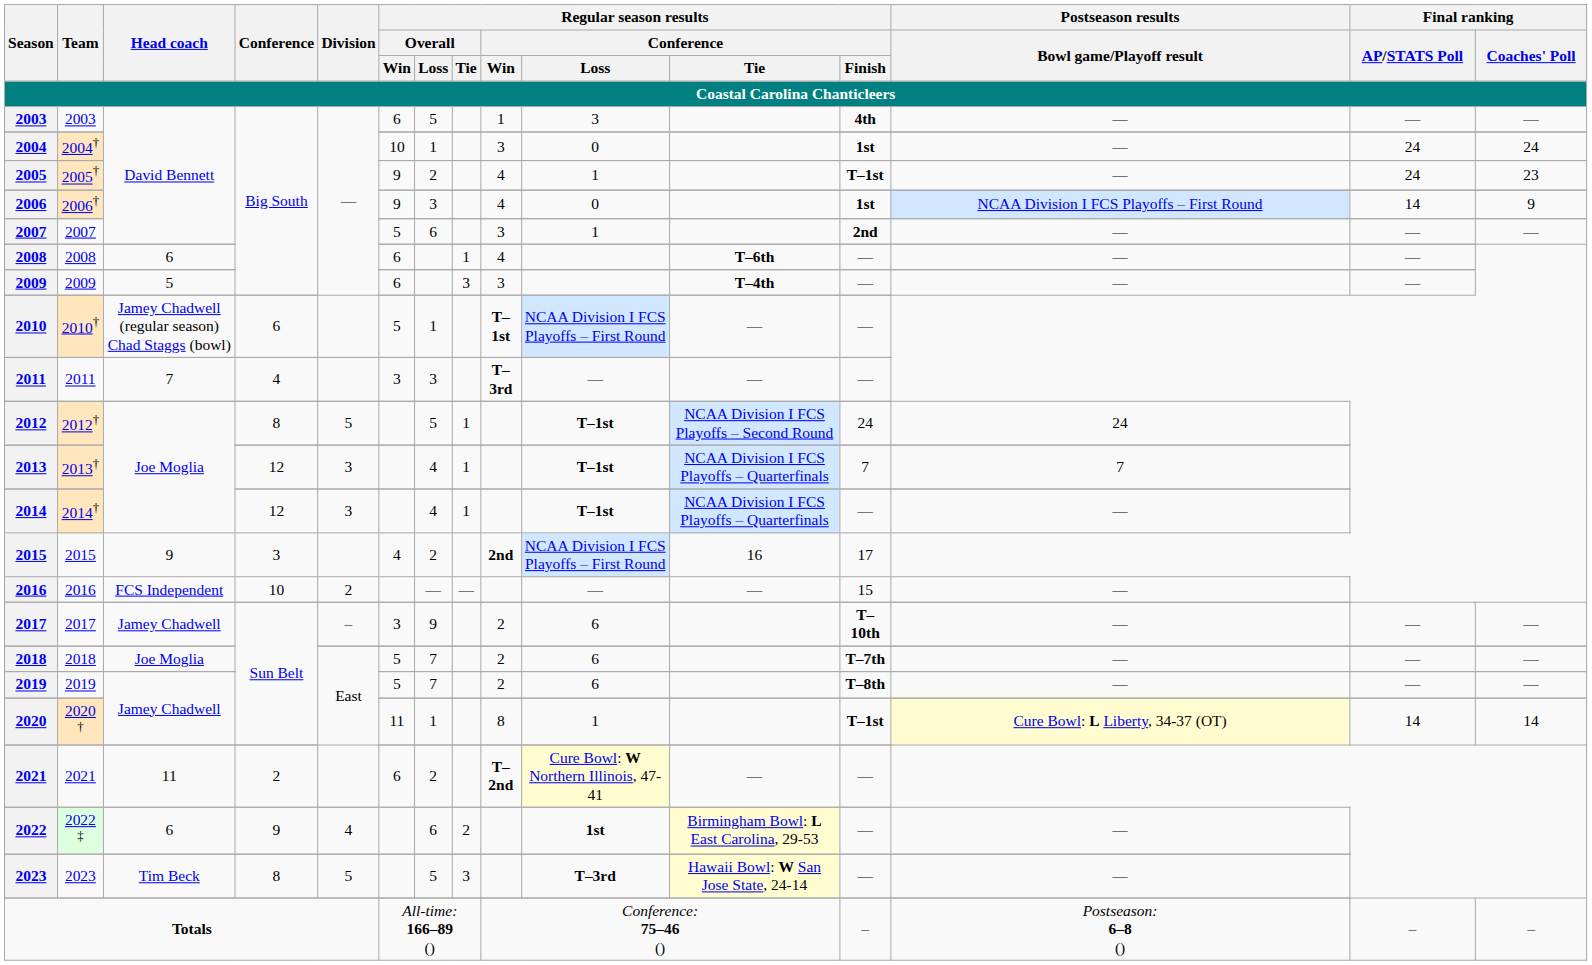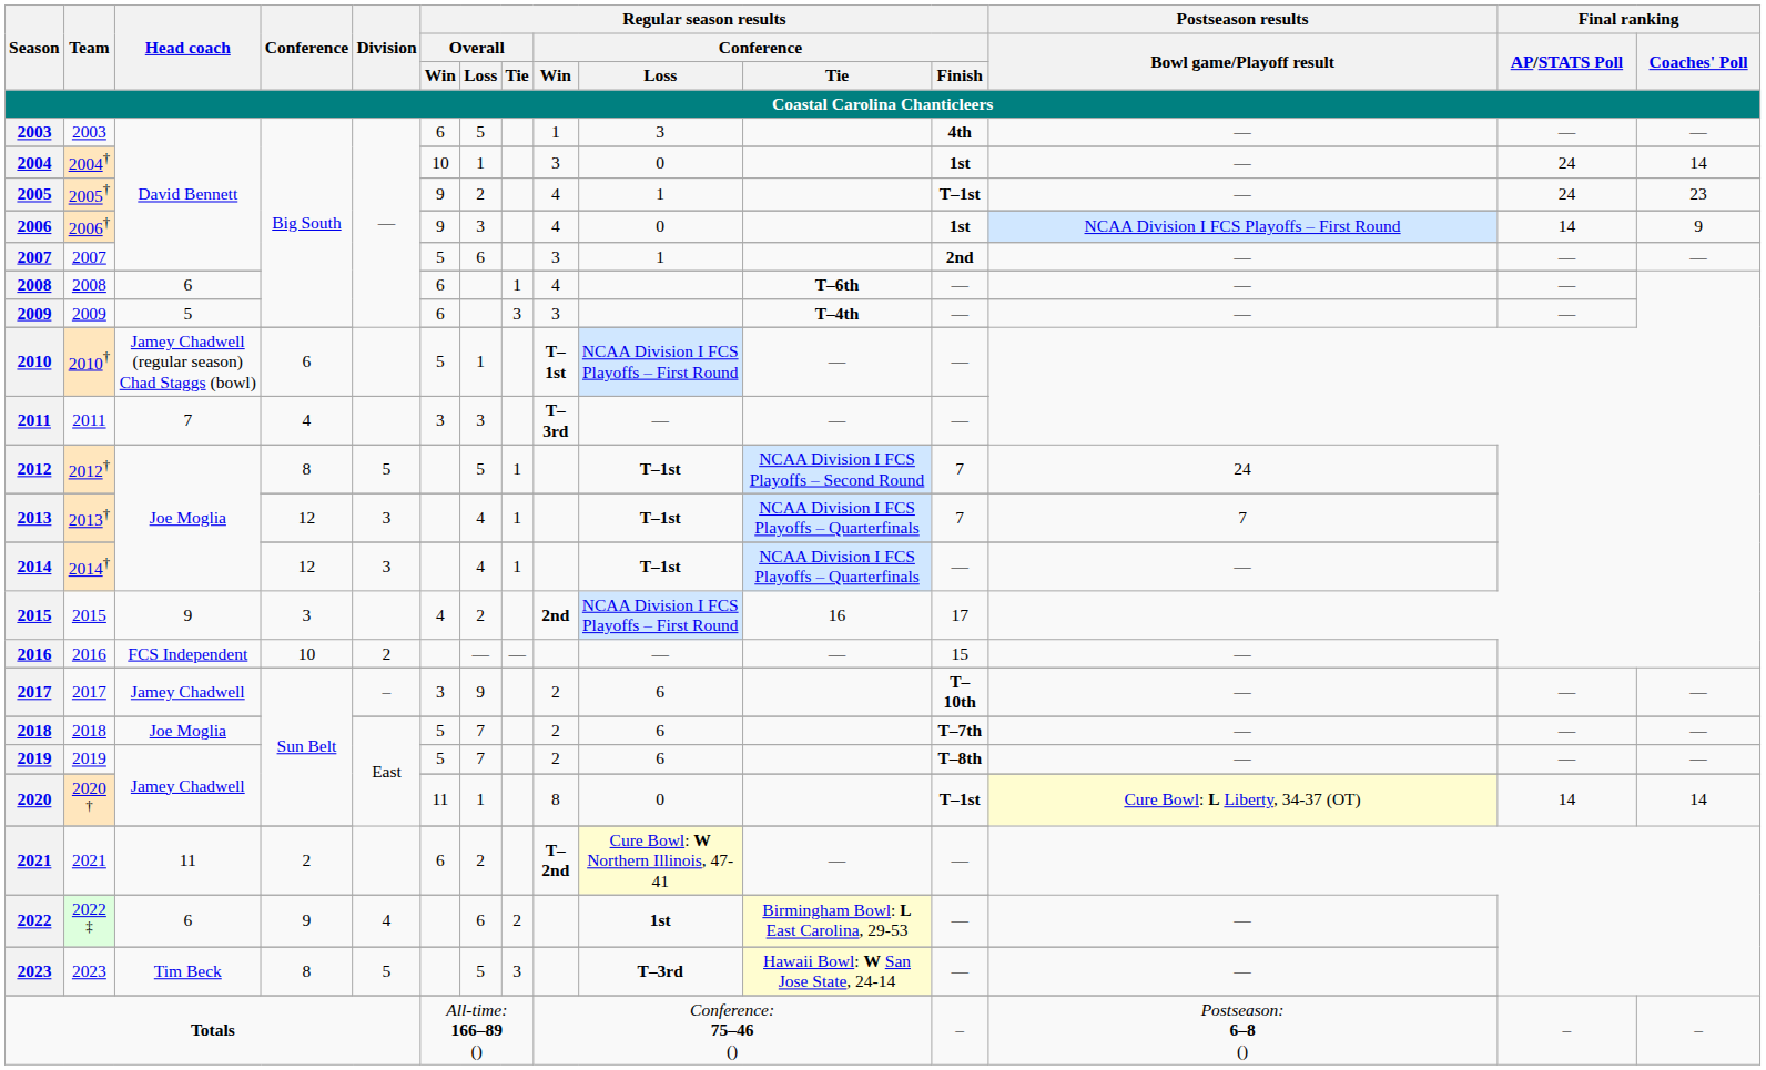 <table class="wikitable" style="font-size: 95%; text-align:center;" width="98%">
 <tr>
 <th rowspan="3">Season</th>
 <th rowspan="3">Team</th>
 <th rowspan="3"><a href='#'>Head coach</a></th>
 <th rowspan="3">Conference</th>
 <th rowspan="3">Division</th>
 <th colspan="7">Regular season results</th>
 <th colspan="1" style="width:29%;">Postseason results</th>
 <th colspan="2" style="width:15%;">Final ranking</th>
 </tr>
 <tr>
 <th colspan="3">Overall</th>
 <th colspan="4">Conference</th>
 <th rowspan="2">Bowl game/Playoff result</th>
 <th rowspan="2" colspan="1"><a href='#'>AP</a>/<a href='#'>STATS Poll</a></th>
 <th rowspan="2" colspan="1"><a href='#'>Coaches' Poll</a></th>
 </tr>
 <tr>
 <th>Win</th>
 <th>Loss</th>
 <th>Tie</th>
 <th>Win</th>
 <th>Loss</th>
 <th>Tie</th>
 <th>Finish</th>
 </tr>
 <tr>
 <td colspan="16" style="background:#008080;color:#FFFFFF"><span><strong>Coastal Carolina Chanticleers</strong></span></td>
 </tr>
 <tr>
 <th scope="row"><a href='#'>2003</a></th>
 <td><a href='#'>2003</a></td>
 <td rowspan="9"><a href='#'>David Bennett</a></td>
 <td rowspan=13><a href='#'>Big South</a></td>
 <td rowspan=14>—</td>
 <td>6</td>
 <td>5</td>
 <td></td>
 <td>1</td>
 <td>3</td>
 <td></td>
 <td><strong>4th</strong></td>
 <td>—</td>
 <td>—</td>
 <td>—</td>
 </tr>
 <tr>
 </tr>
 <tr>
 <th scope="row"><a href='#'>2004</a></th>
 <td style="background:#ffe6bd;"><a href='#'>2004</a><sup>†</sup></td>
 <td>10</td>
 <td>1</td>
 <td></td>
 <td>3</td>
 <td>0</td>
 <td></td>
 <td><strong>1st</strong></td>
 <td>—</td>
 <td>24</td>
-<td>24</td>
+<td>14</td>
 </tr>
 <tr>
 </tr>
 <tr>
 <th scope="row"><a href='#'>2005</a></th>
 <td style="background:#ffe6bd;"><a href='#'>2005</a><sup>†</sup></td>
 <td>9</td>
 <td>2</td>
 <td></td>
 <td>4</td>
 <td>1</td>
 <td></td>
 <td><strong>T–1st</strong></td>
 <td>—</td>
 <td>24</td>
 <td>23</td>
 </tr>
 <tr>
 </tr>
 <tr>
 <th scope="row"><a href='#'>2006</a></th>
 <td style="background:#ffe6bd;"><a href='#'>2006</a><sup>†</sup></td>
 <td>9</td>
 <td>3</td>
 <td></td>
 <td>4</td>
 <td>0</td>
 <td></td>
 <td><strong>1st</strong></td>
 <td style="background:#d0e7ff;"><a href='#'>NCAA Division I FCS Playoffs – First Round</a></td>
 <td>14</td>
 <td>9</td>
 </tr>
 <tr>
 </tr>
 <tr>
 <th scope="row"><a href='#'>2007</a></th>
 <td><a href='#'>2007</a></td>
 <td>5</td>
 <td>6</td>
 <td></td>
 <td>3</td>
 <td>1</td>
 <td></td>
 <td><strong>2nd</strong></td>
 <td>—</td>
 <td>—</td>
 <td>—</td>
 </tr>
 <tr>
 </tr>
 <tr>
 <th scope="row"><a href='#'>2008</a></th>
 <td><a href='#'>2008</a></td>
 <td>6</td>
 <td>6</td>
 <td></td>
 <td>1</td>
 <td>4</td>
 <td></td>
 <td><strong>T–6th</strong></td>
 <td>—</td>
 <td>—</td>
 <td>—</td>
 </tr>
 <tr>
 </tr>
 <tr>
 <th scope="row"><a href='#'>2009</a></th>
 <td><a href='#'>2009</a></td>
 <td>5</td>
 <td>6</td>
 <td></td>
 <td>3</td>
 <td>3</td>
 <td></td>
 <td><strong>T–4th</strong></td>
 <td>—</td>
 <td>—</td>
 <td>—</td>
 </tr>
 <tr>
 </tr>
 <tr>
 <th scope="row"><a href='#'>2010</a></th>
 <td style="background:#ffe6bd;"><a href='#'>2010</a><sup>†</sup></td>
 <td rowspan="1"><a href='#'>Jamey Chadwell</a> (regular season)<br><a href='#'>Chad Staggs</a> (bowl)</td>
 <td>6</td>
 <td></td>
 <td>5</td>
 <td>1</td>
 <td></td>
 <td><strong>T–1st</strong></td>
 <td style="background:#d0e7ff;"><a href='#'>NCAA Division I FCS Playoffs – First Round</a></td>
 <td>—</td>
 <td>—</td>
 </tr>
 <tr>
 </tr>
 <tr>
 <th scope="row"><a href='#'>2011</a></th>
 <td><a href='#'>2011</a></td>
 <td>7</td>
 <td>4</td>
 <td></td>
 <td>3</td>
 <td>3</td>
 <td></td>
 <td><strong>T–3rd</strong></td>
 <td>—</td>
 <td>—</td>
 <td>—</td>
 </tr>
 <tr>
 </tr>
 <tr>
 <th scope="row"><a href='#'>2012</a></th>
 <td style="background:#ffe6bd;"><a href='#'>2012</a><sup>†</sup></td>
 <td rowspan=5><a href='#'>Joe Moglia</a></td>
 <td>8</td>
 <td>5</td>
 <td></td>
 <td>5</td>
 <td>1</td>
 <td></td>
 <td><strong>T–1st</strong></td>
 <td style="background:#d0e7ff;"><a href='#'>NCAA Division I FCS Playoffs – Second Round</a></td>
-<td>24</td>
+<td>7</td>
 <td>24</td>
 </tr>
 <tr>
 </tr>
 <tr>
 <th scope="row"><a href='#'>2013</a></th>
 <td style="background:#ffe6bd;"><a href='#'>2013</a><sup>†</sup></td>
 <td>12</td>
 <td>3</td>
 <td></td>
 <td>4</td>
 <td>1</td>
 <td></td>
 <td><strong>T–1st</strong></td>
 <td style="background:#d0e7ff;"><a href='#'>NCAA Division I FCS Playoffs – Quarterfinals</a></td>
 <td>7</td>
 <td>7</td>
 </tr>
 <tr>
 </tr>
 <tr>
 <th scope="row"><a href='#'>2014</a></th>
 <td style="background:#ffe6bd;"><a href='#'>2014</a><sup>†</sup></td>
 <td>12</td>
 <td>3</td>
 <td></td>
 <td>4</td>
 <td>1</td>
 <td></td>
 <td><strong>T–1st</strong></td>
 <td style="background:#d0e7ff;"><a href='#'>NCAA Division I FCS Playoffs – Quarterfinals</a></td>
 <td>—</td>
 <td>—</td>
 </tr>
 <tr>
 <th scope="row"><a href='#'>2015</a></th>
 <td><a href='#'>2015</a></td>
 <td>9</td>
 <td>3</td>
 <td></td>
 <td>4</td>
 <td>2</td>
 <td></td>
 <td><strong>2nd</strong></td>
 <td style="background:#d0e7ff;"><a href='#'>NCAA Division I FCS Playoffs – First Round</a></td>
 <td>16</td>
 <td>17</td>
 </tr>
 <tr>
 <th scope="row"><a href='#'>2016</a></th>
 <td><a href='#'>2016</a></td>
 <td><a href='#'>FCS Independent</a></td>
 <td>10</td>
 <td>2</td>
 <td></td>
 <td>—</td>
 <td>—</td>
 <td></td>
 <td>—</td>
 <td>—</td>
 <td>15</td>
 <td>—</td>
 </tr>
 <tr>
 </tr>
 <tr>
 <th scope="row"><a href='#'>2017</a></th>
 <td><a href='#'>2017</a></td>
 <td rowspan="1"><a href='#'>Jamey Chadwell</a></td>
 <td rowspan="7"><a href='#'>Sun Belt</a></td>
 <td rowspan="1">–</td>
 <td>3</td>
 <td>9</td>
 <td></td>
 <td>2</td>
 <td>6</td>
 <td></td>
 <td><strong>T–10th</strong></td>
 <td>—</td>
 <td>—</td>
 <td>—</td>
 </tr>
 <tr>
 </tr>
 <tr>
 <th scope="row"><a href='#'>2018</a></th>
 <td><a href='#'>2018</a></td>
 <td rowspan="1"><a href='#'>Joe Moglia</a></td>
 <td rowspan="6">East</td>
 <td>5</td>
 <td>7</td>
 <td></td>
 <td>2</td>
 <td>6</td>
 <td></td>
 <td><strong>T–7th</strong></td>
 <td>—</td>
 <td>—</td>
 <td>—</td>
 </tr>
 <tr>
 </tr>
 <tr>
 <th scope="row"><a href='#'>2019</a></th>
 <td><a href='#'>2019</a></td>
 <td rowspan="3"><a href='#'>Jamey Chadwell</a></td>
 <td>5</td>
 <td>7</td>
 <td></td>
 <td>2</td>
 <td>6</td>
 <td></td>
 <td><strong>T–8th</strong></td>
 <td>—</td>
 <td>—</td>
 <td>—</td>
 </tr>
 <tr>
 </tr>
 <tr>
 <th scope="row"><a href='#'>2020</a></th>
 <td style="background:#ffe6bd;"><a href='#'>2020</a> <sup>†</sup></td>
 <td>11</td>
 <td>1</td>
 <td></td>
 <td>8</td>
-<td>1</td>
+<td>0</td>
 <td></td>
 <td><strong>T–1st</strong></td>
 <td style="background:#fffdd0;"><a href='#'>Cure Bowl</a>: <strong>L</strong> <a href='#'>Liberty</a>, 34-37 (OT)</td>
 <td>14</td>
 <td>14</td>
 </tr>
 <tr>
 </tr>
 <tr>
 <th scope="row"><a href='#'>2021</a></th>
 <td><a href='#'>2021</a></td>
 <td>11</td>
 <td>2</td>
 <td></td>
 <td>6</td>
 <td>2</td>
 <td></td>
 <td><strong>T–2nd</strong></td>
 <td style="background:#fffdd0;"><a href='#'>Cure Bowl</a>: <strong>W</strong> <a href='#'>Northern Illinois</a>, 47-41</td>
 <td>—</td>
 <td>—</td>
 </tr>
 <tr>
 </tr>
 <tr>
 <th scope="row"><a href='#'>2022</a></th>
 <td style="background:#ddffdd;"><a href='#'>2022</a> <sup>‡</sup></td>
 <td>6</td>
 <td>9</td>
 <td>4</td>
 <td></td>
 <td>6</td>
 <td>2</td>
 <td></td>
 <td><strong>1st</strong></td>
 <td style="background:#fffdd0;"><a href='#'>Birmingham Bowl</a>: <strong>L</strong> <a href='#'>East Carolina</a>, 29-53</td>
 <td>—</td>
 <td>—</td>
 </tr>
 <tr>
 </tr>
 <tr>
 <th scope="row"><a href='#'>2023</a></th>
 <td><a href='#'>2023</a></td>
 <td rowspan="1"><a href='#'>Tim Beck</a></td>
 <td>8</td>
 <td>5</td>
 <td></td>
 <td>5</td>
 <td>3</td>
 <td></td>
 <td><strong>T–3rd</strong></td>
 <td style="background:#fffdd0;"><a href='#'>Hawaii Bowl</a>: <strong>W</strong> <a href='#'>San Jose State</a>, 24-14</td>
 <td>—</td>
 <td>—</td>
 </tr>
 <tr>
 </tr>
 <tr>
 <td colspan="5"><strong>Totals</strong></td>
 <td colspan="3"><em>All-time:</em><br><strong>166–89</strong><br>()</td>
 <td colspan="3"><em>Conference:</em><br><strong>75–46</strong><br>()</td>
 <td>–</td>
 <td><em>Postseason:</em><br><strong>6–8</strong><br>()</td>
 <td>–</td>
 <td>–</td>
 </tr>
 </table>
